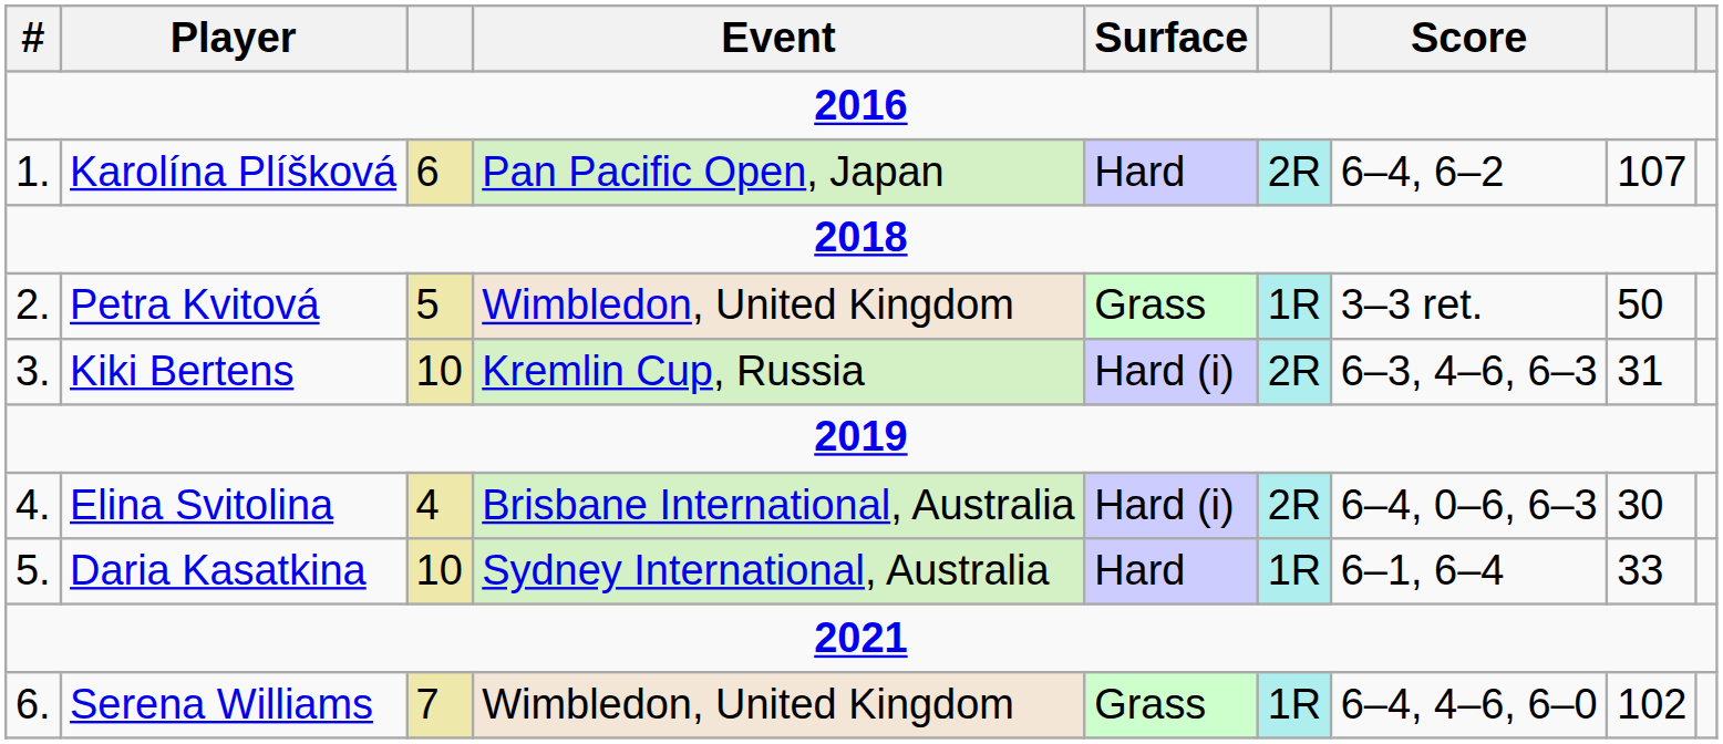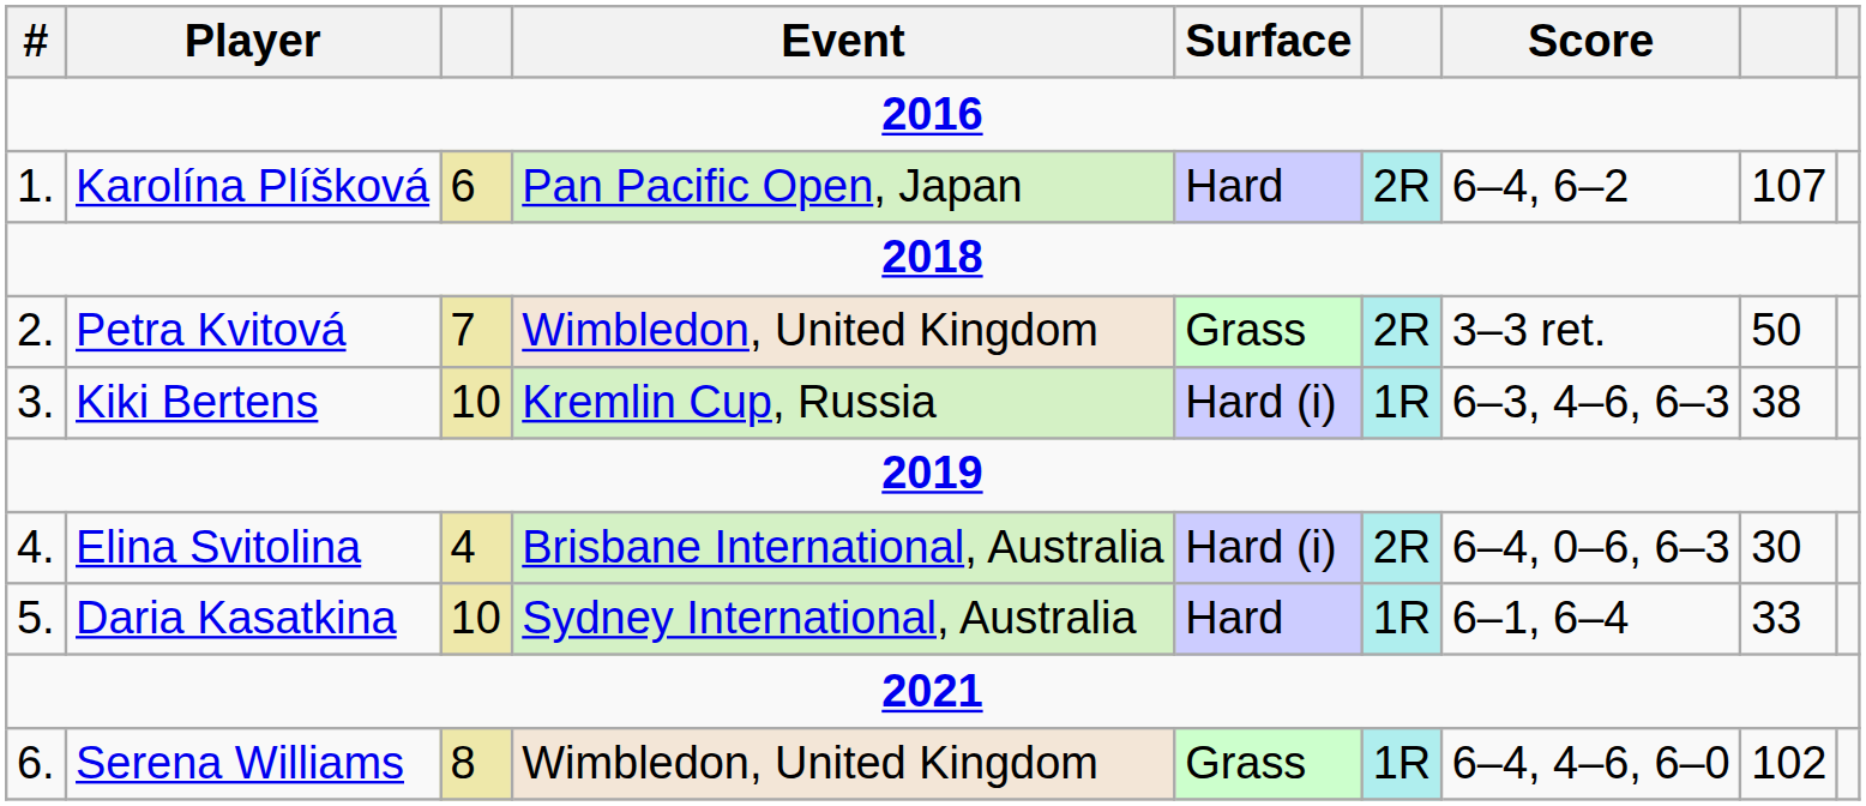 <table class="wikitable sortable">
 <tr>
 <th class="unsortable">#</th>
 <th>Player</th>
 <th></th>
 <th>Event</th>
 <th>Surface</th>
 <th class="unsortable"></th>
 <th class="unsortable">Score</th>
 <th class="unsortable"></th>
 <th class="unsortable"></th>
 </tr>
 <tr>
 <td colspan="9" style="text-align:center"><strong><a href='#'>2016</a></strong></td>
 </tr>
 <tr>
 <td>1.</td>
 <td> <a href='#'>Karolína Plíšková</a></td>
 <td style="background:#eee8aa;">6</td>
 <td bgcolor="d4f1c5"><a href='#'>Pan Pacific Open</a>, Japan</td>
 <td bgcolor="CCCCFF">Hard</td>
 <td bgcolor="afeeee">2R</td>
 <td>6–4, 6–2</td>
 <td>107</td>
 <td></td>
 </tr>
 <tr>
 <td colspan="9" style="text-align:center"><strong><a href='#'>2018</a></strong></td>
 </tr>
 <tr>
 <td>2.</td>
 <td> <a href='#'>Petra Kvitová</a></td>
-<td style="background:#eee8aa;">5</td>
+<td style="background:#eee8aa;">7</td>
 <td bgcolor="f3e6d7"><a href='#'>Wimbledon</a>, United Kingdom</td>
 <td bgcolor="ccffcc">Grass</td>
-<td bgcolor="afeeee">1R</td>
+<td bgcolor="afeeee">2R</td>
 <td>3–3 ret.</td>
 <td>50</td>
 <td></td>
 </tr>
 <tr>
 <td>3.</td>
 <td> <a href='#'>Kiki Bertens</a></td>
 <td style="background:#eee8aa;">10</td>
 <td bgcolor="d4f1c5"><a href='#'>Kremlin Cup</a>, Russia</td>
 <td bgcolor="CCCCFF">Hard (i)</td>
-<td bgcolor="afeeee">2R</td>
+<td bgcolor="afeeee">1R</td>
 <td>6–3, 4–6, 6–3</td>
-<td>31</td>
+<td>38</td>
 <td></td>
 </tr>
 <tr>
 <td colspan="9" style="text-align:center"><strong><a href='#'>2019</a></strong></td>
 </tr>
 <tr>
 <td>4.</td>
 <td> <a href='#'>Elina Svitolina</a></td>
 <td style="background:#eee8aa;">4</td>
 <td bgcolor="d4f1c5"><a href='#'>Brisbane International</a>, Australia</td>
 <td bgcolor="CCCCFF">Hard (i)</td>
 <td bgcolor="afeeee">2R</td>
 <td>6–4, 0–6, 6–3</td>
 <td>30</td>
 <td></td>
 </tr>
 <tr>
 <td>5.</td>
 <td> <a href='#'>Daria Kasatkina</a></td>
 <td style="background:#eee8aa;">10</td>
 <td bgcolor="d4f1c5"><a href='#'>Sydney International</a>, Australia</td>
 <td bgcolor="CCCCFF">Hard</td>
 <td bgcolor="afeeee">1R</td>
 <td>6–1, 6–4</td>
 <td>33</td>
 <td></td>
 </tr>
 <tr>
 <td colspan="9" style="text-align:center"><strong><a href='#'>2021</a></strong></td>
 </tr>
 <tr>
 <td>6.</td>
 <td> <a href='#'>Serena Williams</a></td>
-<td style="background:#eee8aa;">7</td>
+<td style="background:#eee8aa;">8</td>
 <td bgcolor="f3e6d7">Wimbledon, United Kingdom</td>
 <td bgcolor="ccffcc">Grass</td>
 <td bgcolor="afeeee">1R</td>
 <td>6–4, 4–6, 6–0</td>
 <td>102</td>
 <td></td>
 </tr>
 </table>
